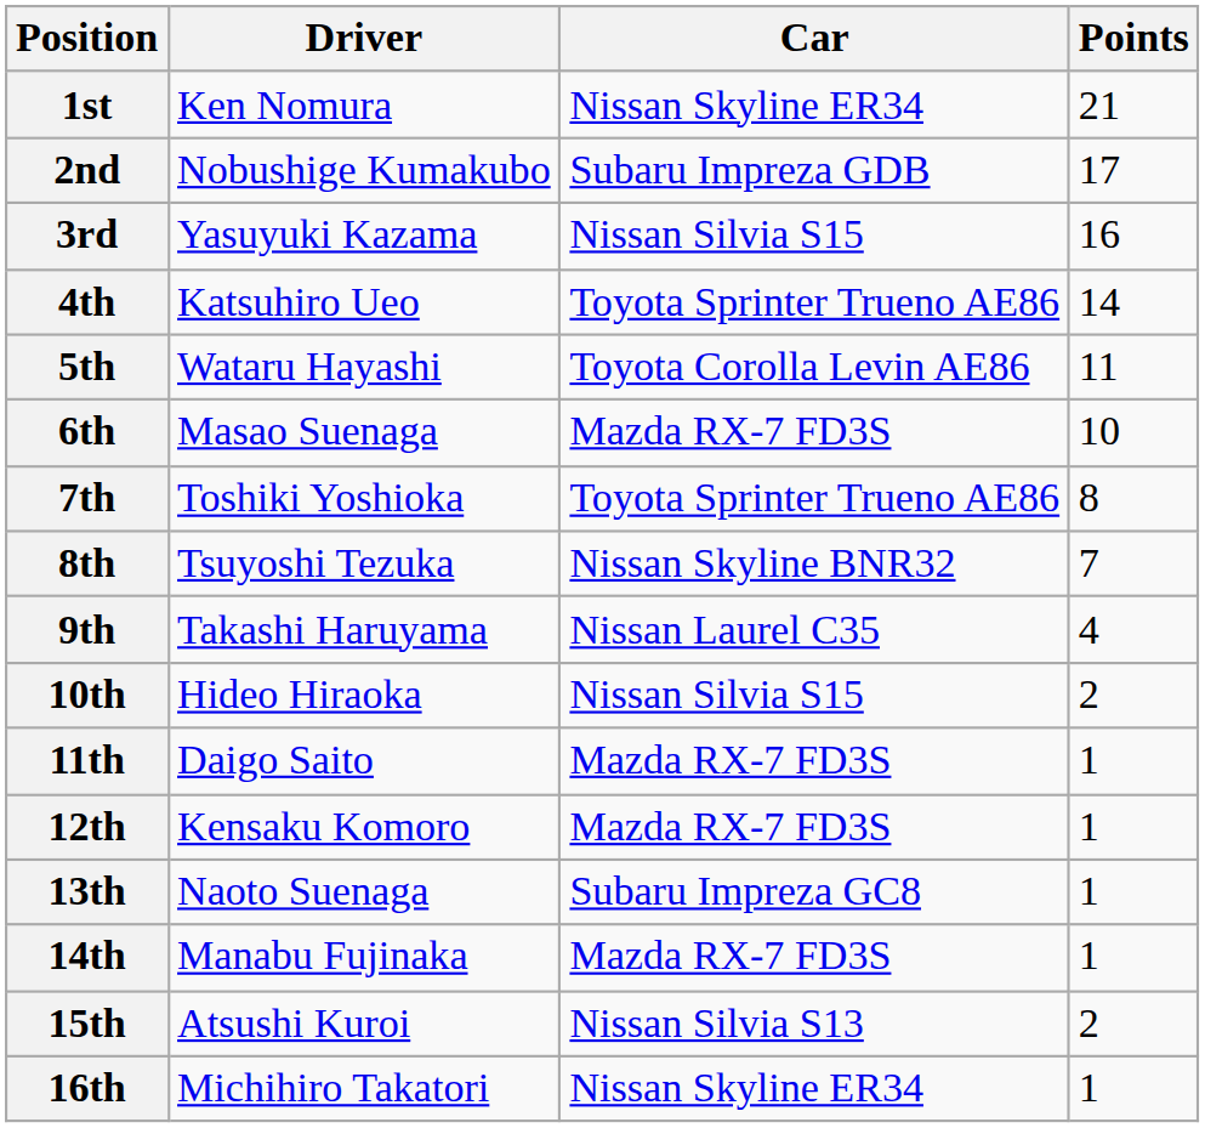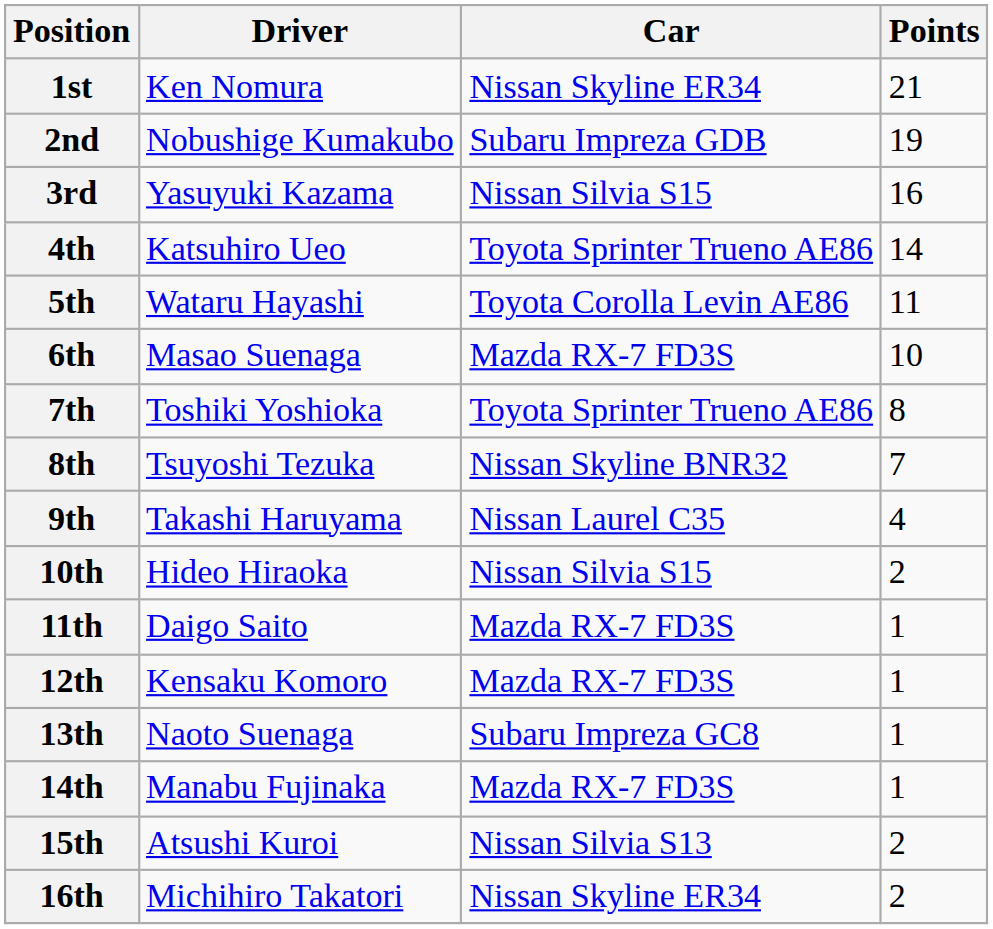 <table class="wikitable">
 <tr>
 <th>Position</th>
 <th>Driver</th>
 <th>Car</th>
 <th>Points</th>
 </tr>
 <tr>
 <th>1st</th>
 <td><a href='#'>Ken Nomura</a></td>
 <td><a href='#'>Nissan Skyline ER34</a></td>
 <td>21</td>
 </tr>
 <tr>
 <th>2nd</th>
 <td><a href='#'>Nobushige Kumakubo</a></td>
 <td><a href='#'>Subaru Impreza GDB</a></td>
-<td>17</td>
+<td>19</td>
 </tr>
 <tr>
 <th>3rd</th>
 <td><a href='#'>Yasuyuki Kazama</a></td>
 <td><a href='#'>Nissan Silvia S15</a></td>
 <td>16</td>
 </tr>
 <tr>
 <th>4th</th>
 <td><a href='#'>Katsuhiro Ueo</a></td>
 <td><a href='#'>Toyota Sprinter Trueno AE86</a></td>
 <td>14</td>
 </tr>
 <tr>
 <th>5th</th>
 <td><a href='#'>Wataru Hayashi</a></td>
 <td><a href='#'>Toyota Corolla Levin AE86</a></td>
 <td>11</td>
 </tr>
 <tr>
 <th>6th</th>
 <td><a href='#'>Masao Suenaga</a></td>
 <td><a href='#'>Mazda RX-7 FD3S</a></td>
 <td>10</td>
 </tr>
 <tr>
 <th>7th</th>
 <td><a href='#'>Toshiki Yoshioka</a></td>
 <td><a href='#'>Toyota Sprinter Trueno AE86</a></td>
 <td>8</td>
 </tr>
 <tr>
 <th>8th</th>
 <td><a href='#'>Tsuyoshi Tezuka</a></td>
 <td><a href='#'>Nissan Skyline BNR32</a></td>
 <td>7</td>
 </tr>
 <tr>
 <th>9th</th>
 <td><a href='#'>Takashi Haruyama</a></td>
 <td><a href='#'>Nissan Laurel C35</a></td>
 <td>4</td>
 </tr>
 <tr>
 <th>10th</th>
 <td><a href='#'>Hideo Hiraoka</a></td>
 <td><a href='#'>Nissan Silvia S15</a></td>
 <td>2</td>
 </tr>
 <tr>
 <th>11th</th>
 <td> <a href='#'>Daigo Saito</a></td>
 <td><a href='#'>Mazda RX-7 FD3S</a></td>
 <td>1</td>
 </tr>
 <tr>
 <th>12th</th>
 <td><a href='#'>Kensaku Komoro</a></td>
 <td><a href='#'>Mazda RX-7 FD3S</a></td>
 <td>1</td>
 </tr>
 <tr>
 <th>13th</th>
 <td><a href='#'>Naoto Suenaga</a></td>
 <td><a href='#'>Subaru Impreza GC8</a></td>
 <td>1</td>
 </tr>
 <tr>
 <th>14th</th>
 <td><a href='#'>Manabu Fujinaka</a></td>
 <td><a href='#'>Mazda RX-7 FD3S</a></td>
 <td>1</td>
 </tr>
 <tr>
 <th>15th</th>
 <td><a href='#'>Atsushi Kuroi</a></td>
 <td><a href='#'>Nissan Silvia S13</a></td>
 <td>2</td>
 </tr>
 <tr>
 <th>16th</th>
 <td><a href='#'>Michihiro Takatori</a></td>
 <td><a href='#'>Nissan Skyline ER34</a></td>
-<td>1</td>
+<td>2</td>
 </tr>
 </table>
